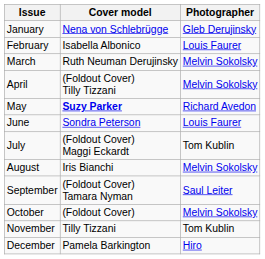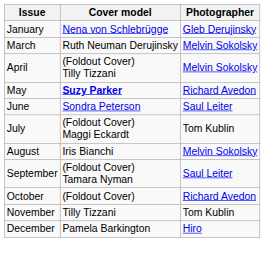 <table class="sortable wikitable">
 <tr>
 <th>Issue</th>
 <th>Cover model</th>
 <th>Photographer</th>
 </tr>
 <tr>
 <td>January</td>
 <td><a href='#'>Nena von Schlebrügge</a></td>
 <td><a href='#'>Gleb Derujinsky</a></td>
-</tr>
-<tr>
-<td>February</td>
-<td>Isabella Albonico</td>
-<td><a href='#'>Louis Faurer</a></td>
 </tr>
 <tr>
 <td>March</td>
 <td>Ruth Neuman Derujinsky</td>
 <td><a href='#'>Melvin Sokolsky</a></td>
 </tr>
 <tr>
 <td>April</td>
 <td>(Foldout Cover) <br> Tilly Tizzani</td>
 <td><a href='#'>Melvin Sokolsky</a></td>
 </tr>
 <tr>
 <td>May</td>
 <td><strong><a href='#'>Suzy Parker</a></strong></td>
 <td><a href='#'>Richard Avedon</a></td>
 </tr>
 <tr>
 <td>June</td>
 <td><a href='#'>Sondra Peterson</a></td>
-<td><a href='#'>Louis Faurer</a></td>
+<td><a href='#'>Saul Leiter</a></td>
 </tr>
 <tr>
 <td>July</td>
 <td>(Foldout Cover) <br> Maggi Eckardt</td>
 <td>Tom Kublin</td>
 </tr>
 <tr>
 <td>August</td>
 <td>Iris Bianchi</td>
 <td><a href='#'>Melvin Sokolsky</a></td>
 </tr>
 <tr>
 <td>September</td>
 <td>(Foldout Cover) <br> Tamara Nyman</td>
 <td><a href='#'>Saul Leiter</a></td>
 </tr>
 <tr>
 <td>October</td>
 <td>(Foldout Cover)</td>
-<td><a href='#'>Melvin Sokolsky</a></td>
+<td><a href='#'>Richard Avedon</a></td>
 </tr>
 <tr>
 <td>November</td>
 <td>Tilly Tizzani</td>
 <td>Tom Kublin</td>
 </tr>
 <tr>
 <td>December</td>
 <td>Pamela Barkington</td>
 <td><a href='#'>Hiro</a></td>
 </tr>
 </table>
